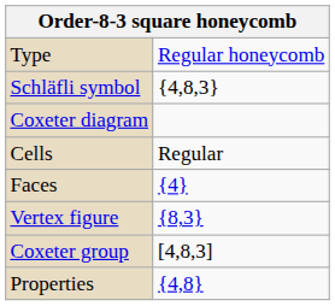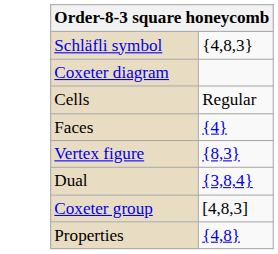 <table class="wikitable" align="right" style="margin-left:10px">
 <tr>
 <th bgcolor=#e8dcc3 colspan=2>Order-8-3 square honeycomb</th>
-</tr>
-<tr>
-<td bgcolor=#e8dcc3>Type</td>
-<td><a href='#'>Regular honeycomb</a></td>
 </tr>
 <tr>
 <td bgcolor=#e8dcc3><a href='#'>Schläfli symbol</a></td>
 <td>{4,8,3}</td>
 </tr>
 <tr>
 <td bgcolor=#e8dcc3><a href='#'>Coxeter diagram</a></td>
 <td></td>
 </tr>
 <tr>
 <td bgcolor=#e8dcc3>Cells</td>
 <td>Regular</td>
 </tr>
 <tr>
 <td bgcolor=#e8dcc3>Faces</td>
 <td><a href='#'>{4}</a></td>
 </tr>
 <tr>
 <td bgcolor=#e8dcc3><a href='#'>Vertex figure</a></td>
 <td><a href='#'>{8,3}</a></td>
 </tr>
 <tr>
+<td bgcolor=#e8dcc3>Dual</td>
+<td><a href='#'>{3,8,4}</a></td>
+</tr>
+<tr>
 <td bgcolor=#e8dcc3><a href='#'>Coxeter group</a></td>
 <td>[4,8,3]</td>
 </tr>
 <tr>
 <td bgcolor=#e8dcc3>Properties</td>
 <td><a href='#'>{4,8}</a> </td>
 </tr>
 </table>
